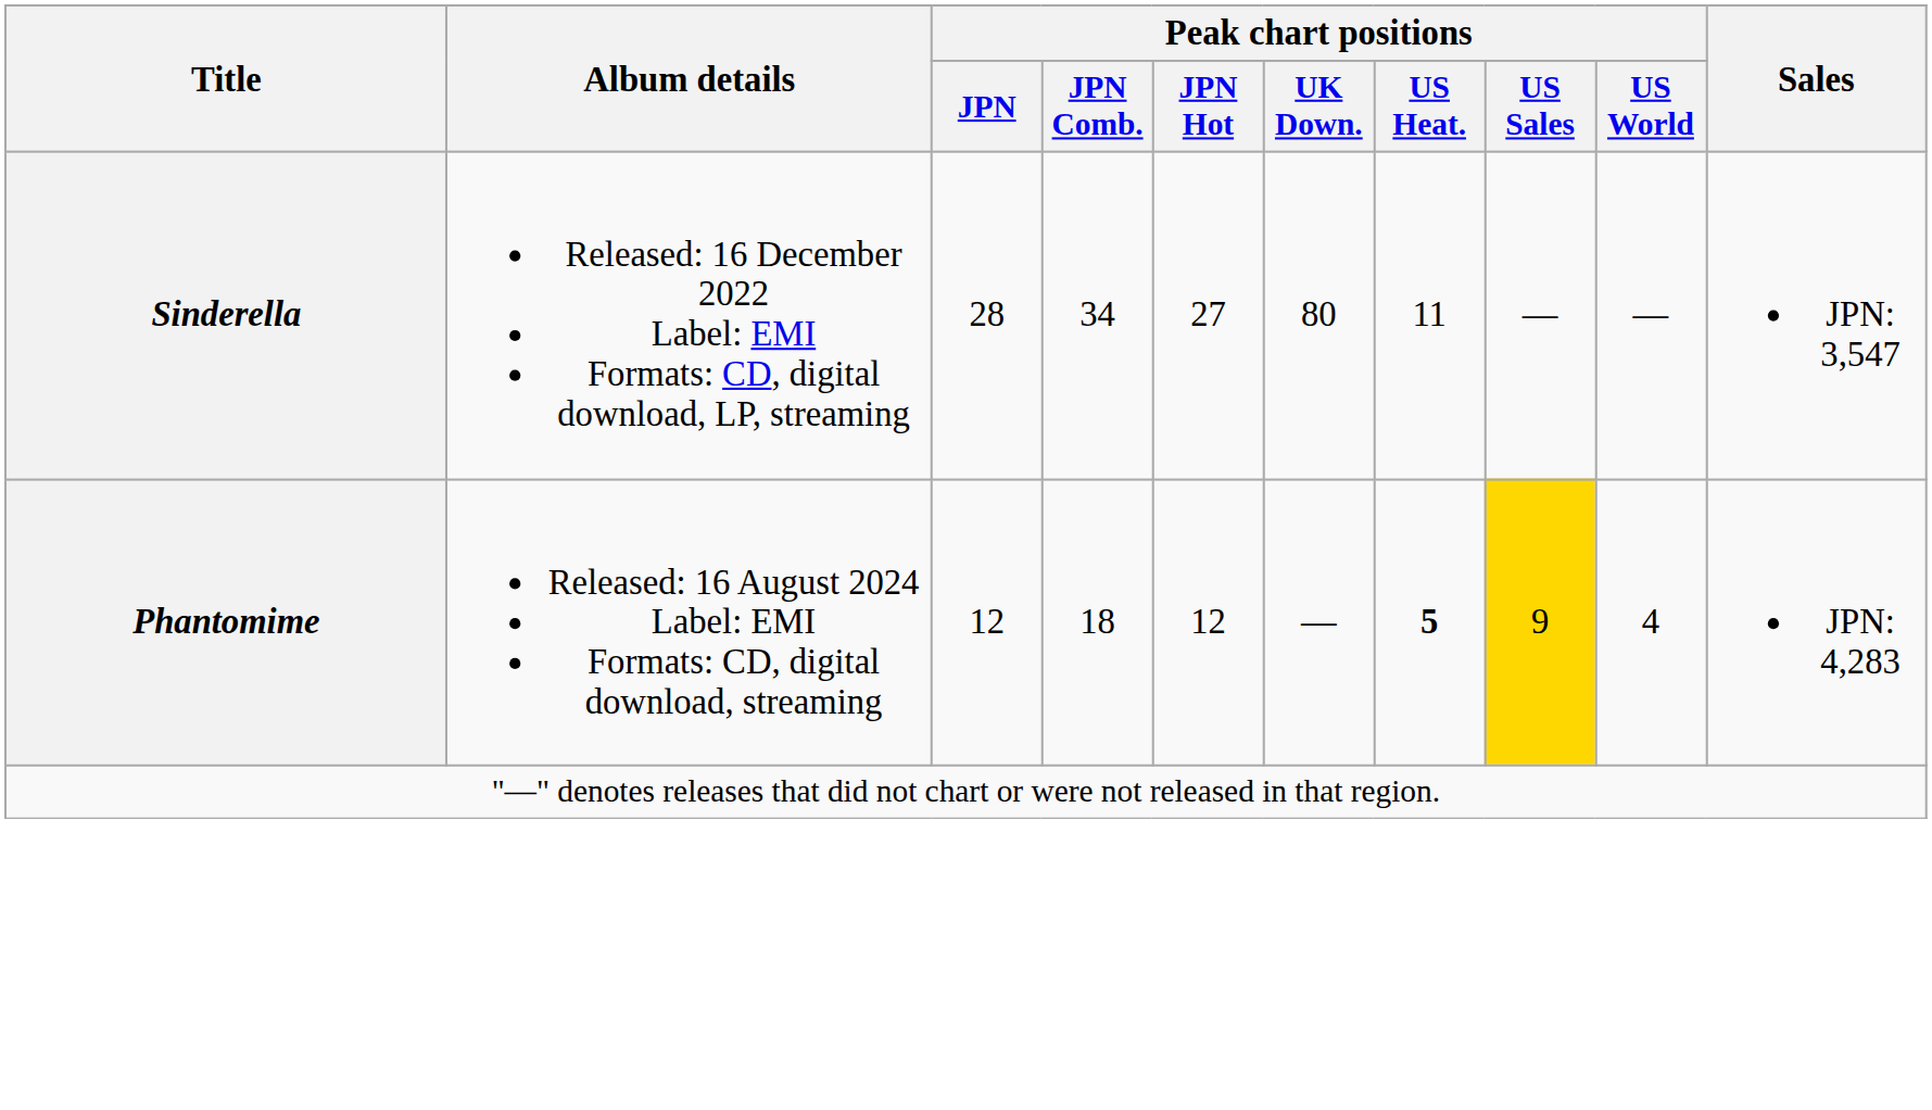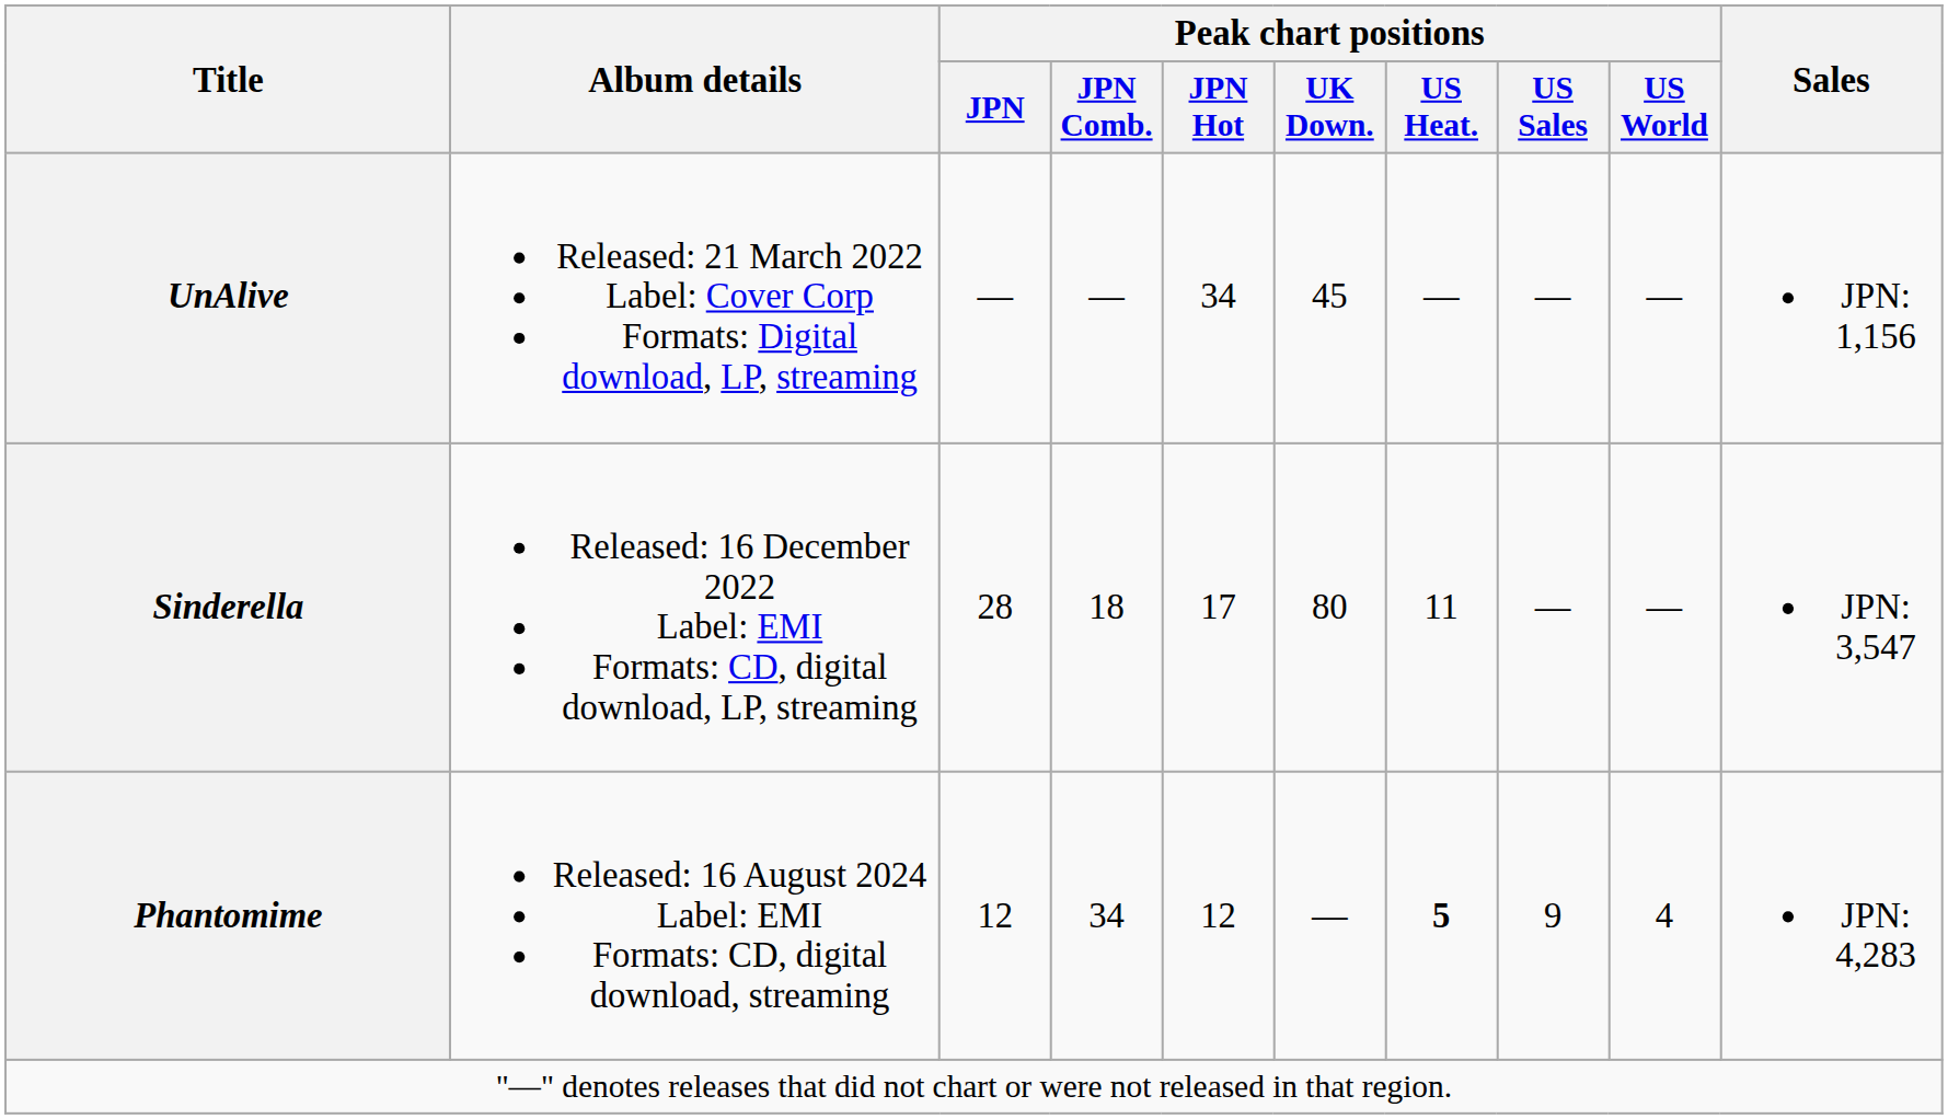 <table class="wikitable plainrowheaders" style="text-align:center;">
 <tr>
 <th scope="col" rowspan="2" style="width:12em;">Title</th>
 <th scope="col" rowspan="2">Album details</th>
 <th scope="col" colspan="7">Peak chart positions</th>
 <th scope="col" rowspan="2">Sales</th>
 </tr>
 <tr>
 <th scope="col" style="width:3em;font-size:90%;"><a href='#'>JPN</a><br></th>
 <th scope="col" style="width:3em;font-size:90%;"><a href='#'>JPN<br>Comb.</a><br></th>
 <th scope="col" style="width:3em;font-size:90%;"><a href='#'>JPN<br>Hot</a><br></th>
 <th scope="col" style="width:3em;font-size:90%;"><a href='#'>UK<br>Down.</a><br></th>
 <th scope="col" style="width:3em;font-size:90%;"><a href='#'>US<br>Heat.</a><br></th>
 <th scope="col" style="width:3em;font-size:90%;"><a href='#'>US<br>Sales</a><br></th>
 <th scope="col" style="width:3em;font-size:90%;"><a href='#'>US<br>World</a><br></th>
 </tr>
 <tr>
+<th scope="row"><em>UnAlive</em></th>
+<td><br><ul><li>Released: 21 March 2022</li><li>Label: <a href='#'>Cover Corp</a></li><li>Formats: <a href='#'>Digital download</a>, <a href='#'>LP</a>, <a href='#'>streaming</a></li></ul></td>
+<td>—</td>
+<td>—</td>
+<td>34</td>
+<td>45</td>
+<td>—</td>
+<td>—</td>
+<td>—</td>
+<td><br><ul><li>JPN: 1,156</li></ul></td>
+</tr>
+<tr>
 <th scope="row"><em>Sinderella</em></th>
 <td><br><ul><li>Released: 16 December 2022</li><li>Label: <a href='#'>EMI</a></li><li>Formats: <a href='#'>CD</a>, digital download, LP, streaming</li></ul></td>
 <td>28</td>
-<td>34</td>
-<td>27</td>
+<td>18</td>
+<td>17</td>
 <td>80</td>
 <td>11</td>
 <td>—</td>
 <td>—</td>
 <td><br><ul><li>JPN: 3,547</li></ul></td>
 </tr>
 <tr>
 <th scope="row"><em>Phantomime</em></th>
 <td><br><ul><li>Released: 16 August 2024</li><li>Label: EMI</li><li>Formats: CD, digital download, streaming</li></ul></td>
 <td>12</td>
-<td>18</td>
+<td>34</td>
 <td>12</td>
 <td>—</td>
 <td><strong>5</strong></td>
-<td style="background: gold;">9</td>
+<td>9</td>
 <td>4</td>
 <td><br><ul><li>JPN: 4,283</li></ul></td>
 </tr>
 <tr>
 <td colspan="10" style="font-size:90%;">"—" denotes releases that did not chart or were not released in that region.</td>
 </tr>
 </table>
